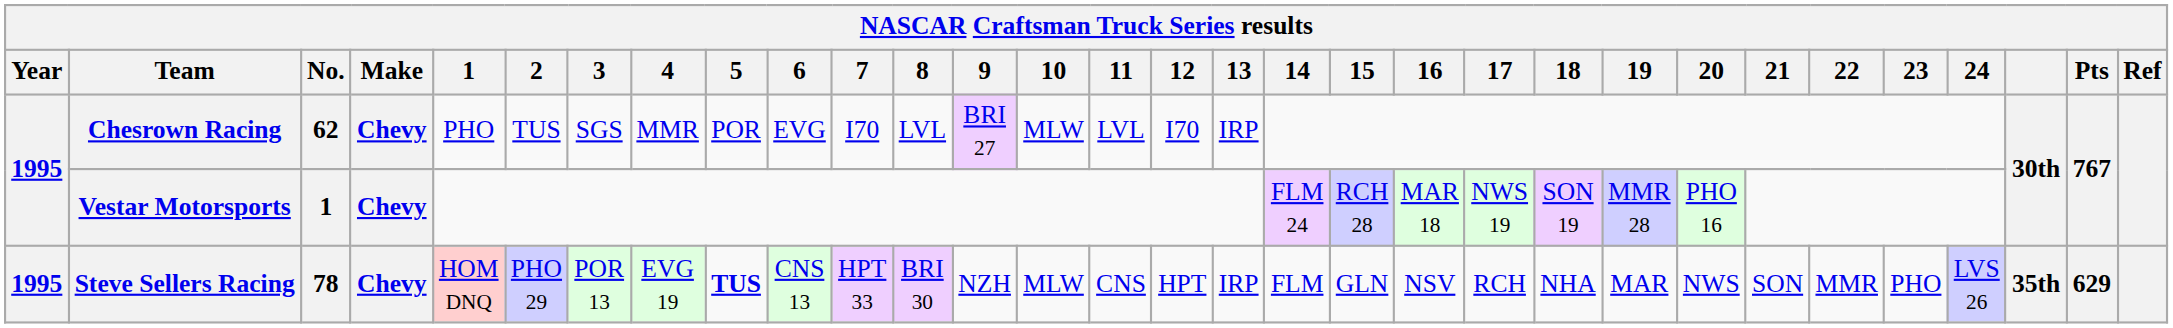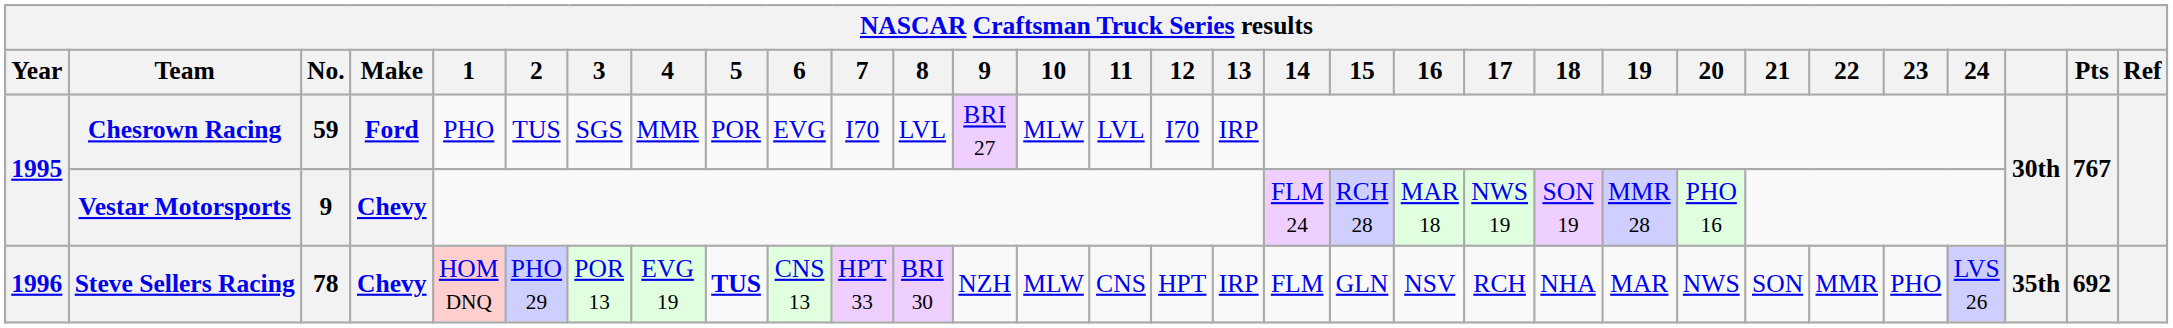 <table class="wikitable" style="text-align:center; font-size:75%">
 <tr>
 <th colspan=45><a href='#'>NASCAR</a> <a href='#'>Craftsman Truck Series</a> results</th>
 </tr>
 <tr>
 <th>Year</th>
 <th>Team</th>
 <th>No.</th>
 <th>Make</th>
 <th>1</th>
 <th>2</th>
 <th>3</th>
 <th>4</th>
 <th>5</th>
 <th>6</th>
 <th>7</th>
 <th>8</th>
 <th>9</th>
 <th>10</th>
 <th>11</th>
 <th>12</th>
 <th>13</th>
 <th>14</th>
 <th>15</th>
 <th>16</th>
 <th>17</th>
 <th>18</th>
 <th>19</th>
 <th>20</th>
 <th>21</th>
 <th>22</th>
 <th>23</th>
 <th>24</th>
 <th></th>
 <th>Pts</th>
 <th>Ref</th>
 </tr>
 <tr>
 <th rowspan=2><a href='#'>1995</a></th>
 <th><a href='#'>Chesrown Racing</a></th>
-<th>62</th>
-<th><a href='#'>Chevy</a></th>
+<th>59</th>
+<th><a href='#'>Ford</a></th>
 <td><a href='#'>PHO</a></td>
 <td><a href='#'>TUS</a></td>
 <td><a href='#'>SGS</a></td>
 <td><a href='#'>MMR</a></td>
 <td><a href='#'>POR</a></td>
 <td><a href='#'>EVG</a></td>
 <td><a href='#'>I70</a></td>
 <td><a href='#'>LVL</a></td>
 <td style="background:#EFCFFF;"><a href='#'>BRI</a><br><small>27</small></td>
 <td><a href='#'>MLW</a></td>
 <td><a href='#'>LVL</a></td>
 <td><a href='#'>I70</a></td>
 <td><a href='#'>IRP</a></td>
 <td colspan=11></td>
 <th rowspan=2>30th</th>
 <th rowspan=2>767</th>
 <th rowspan=2></th>
 </tr>
 <tr>
 <th><a href='#'>Vestar Motorsports</a></th>
-<th>1</th>
+<th>9</th>
 <th><a href='#'>Chevy</a></th>
 <td colspan=13></td>
 <td style="background:#EFCFFF;"><a href='#'>FLM</a><br><small>24</small></td>
 <td style="background:#CFCFFF;"><a href='#'>RCH</a><br><small>28</small></td>
 <td style="background:#DFFFDF;"><a href='#'>MAR</a><br><small>18</small></td>
 <td style="background:#DFFFDF;"><a href='#'>NWS</a><br><small>19</small></td>
 <td style="background:#EFCFFF;"><a href='#'>SON</a><br><small>19</small></td>
 <td style="background:#CFCFFF;"><a href='#'>MMR</a><br><small>28</small></td>
 <td style="background:#DFFFDF;"><a href='#'>PHO</a><br><small>16</small></td>
 <td colspan=4></td>
 </tr>
 <tr>
-<th><a href='#'>1995</a></th>
+<th><a href='#'>1996</a></th>
 <th><a href='#'>Steve Sellers Racing</a></th>
 <th>78</th>
 <th><a href='#'>Chevy</a></th>
 <td style="background:#FFCFCF;"><a href='#'>HOM</a><br><small>DNQ</small></td>
 <td style="background:#CFCFFF;"><a href='#'>PHO</a><br><small>29</small></td>
 <td style="background:#DFFFDF;"><a href='#'>POR</a><br><small>13</small></td>
 <td style="background:#DFFFDF;"><a href='#'>EVG</a><br><small>19</small></td>
 <td><strong><a href='#'>TUS</a></strong></td>
 <td style="background:#DFFFDF;"><a href='#'>CNS</a><br><small>13</small></td>
 <td style="background:#EFCFFF;"><a href='#'>HPT</a><br><small>33</small></td>
 <td style="background:#EFCFFF;"><a href='#'>BRI</a><br><small>30</small></td>
 <td><a href='#'>NZH</a></td>
 <td><a href='#'>MLW</a></td>
 <td><a href='#'>CNS</a></td>
 <td><a href='#'>HPT</a></td>
 <td><a href='#'>IRP</a></td>
 <td><a href='#'>FLM</a></td>
 <td><a href='#'>GLN</a></td>
 <td><a href='#'>NSV</a></td>
 <td><a href='#'>RCH</a></td>
 <td><a href='#'>NHA</a></td>
 <td><a href='#'>MAR</a></td>
 <td><a href='#'>NWS</a></td>
 <td><a href='#'>SON</a></td>
 <td><a href='#'>MMR</a></td>
 <td><a href='#'>PHO</a></td>
 <td style="background:#CFCFFF;"><a href='#'>LVS</a><br><small>26</small></td>
 <th>35th</th>
-<th>629</th>
+<th>692</th>
 <th></th>
 </tr>
 </table>
